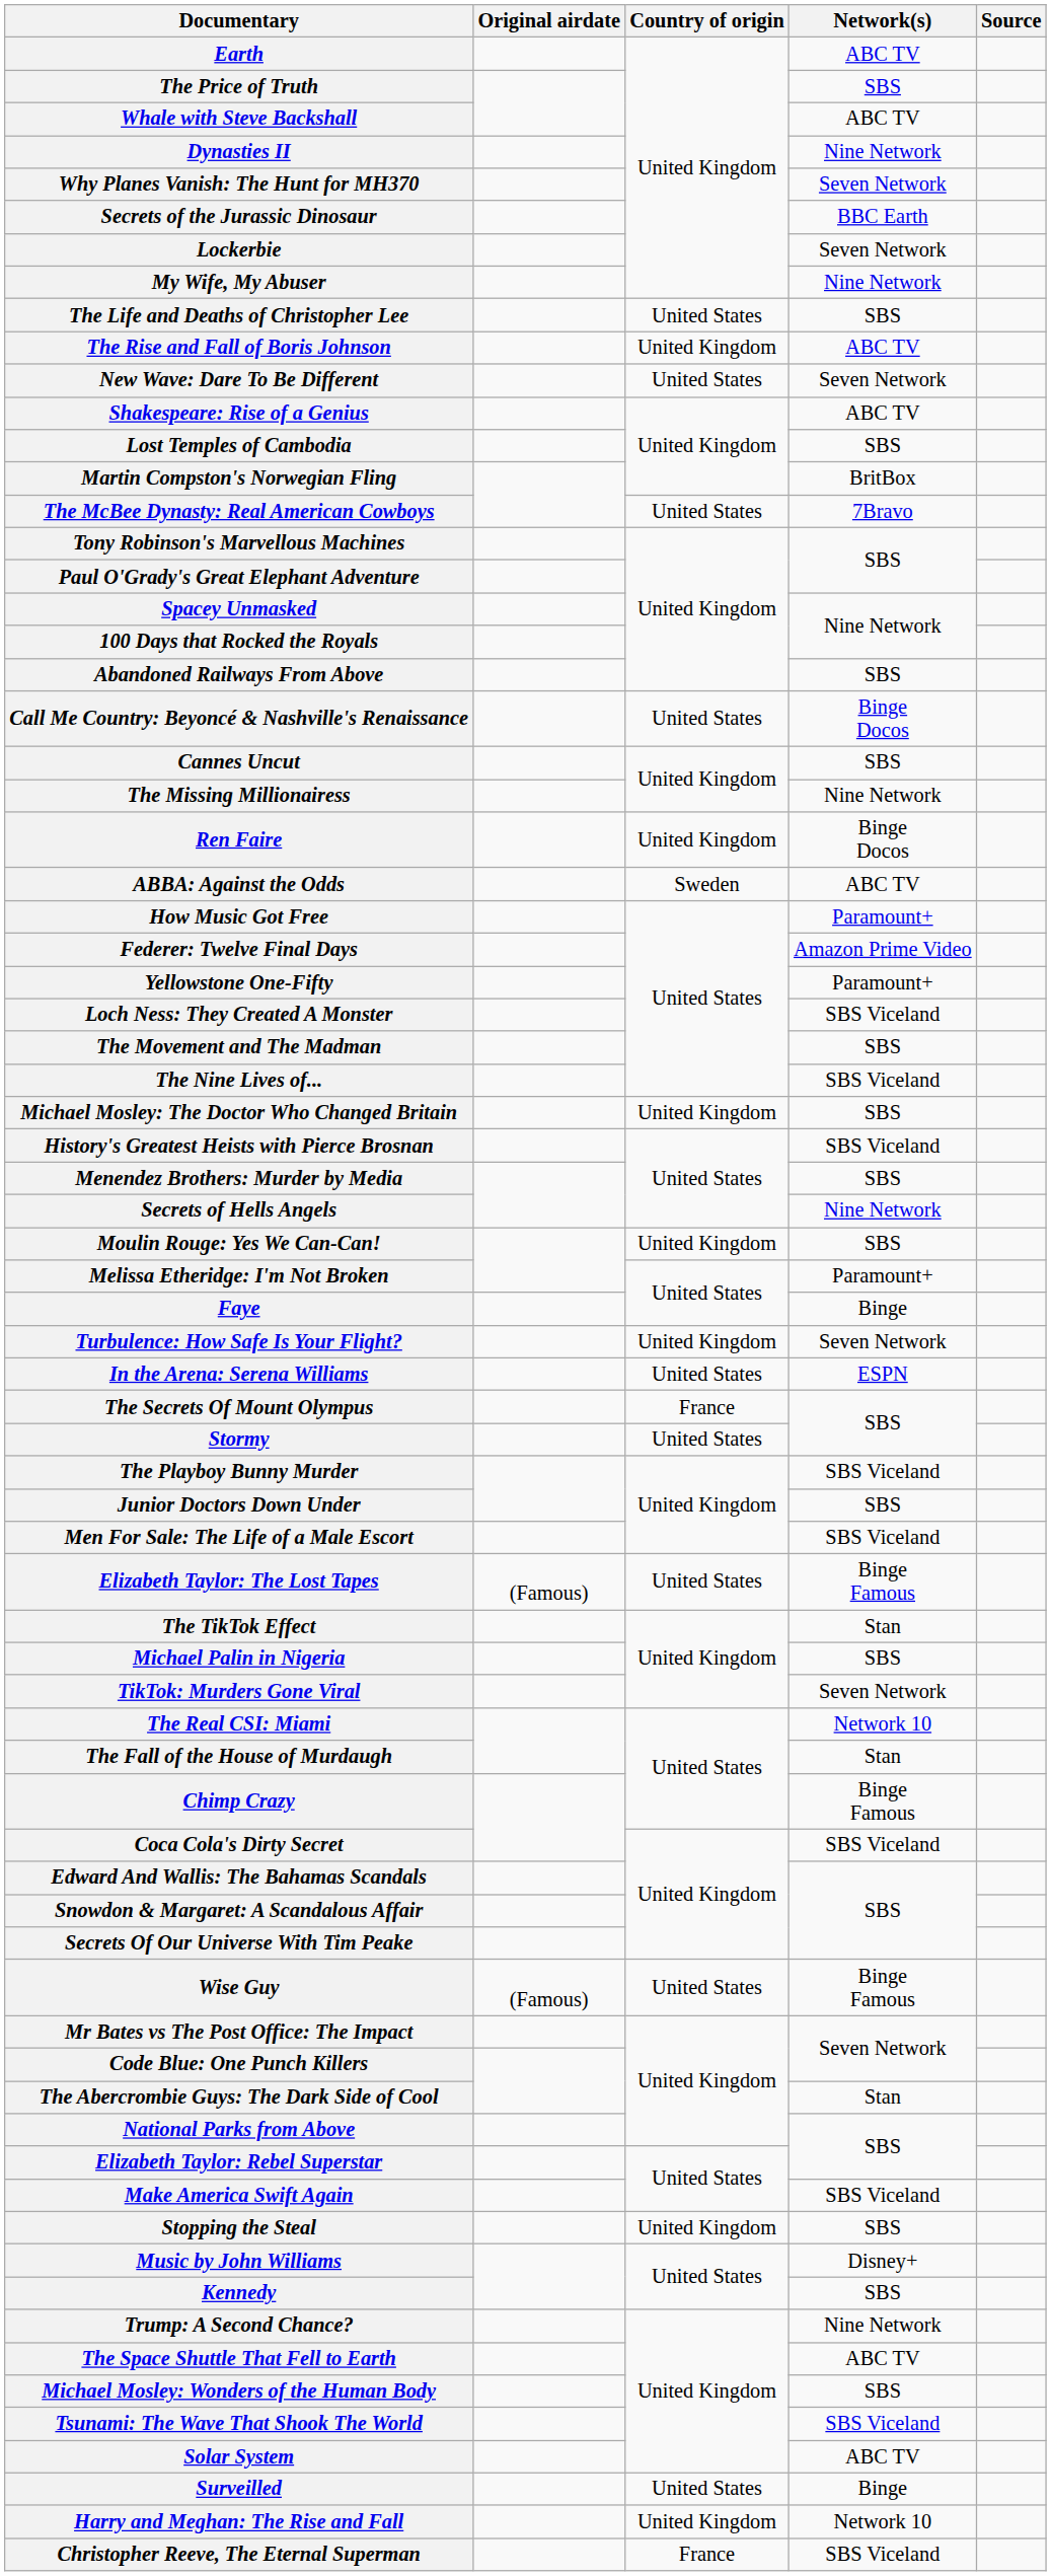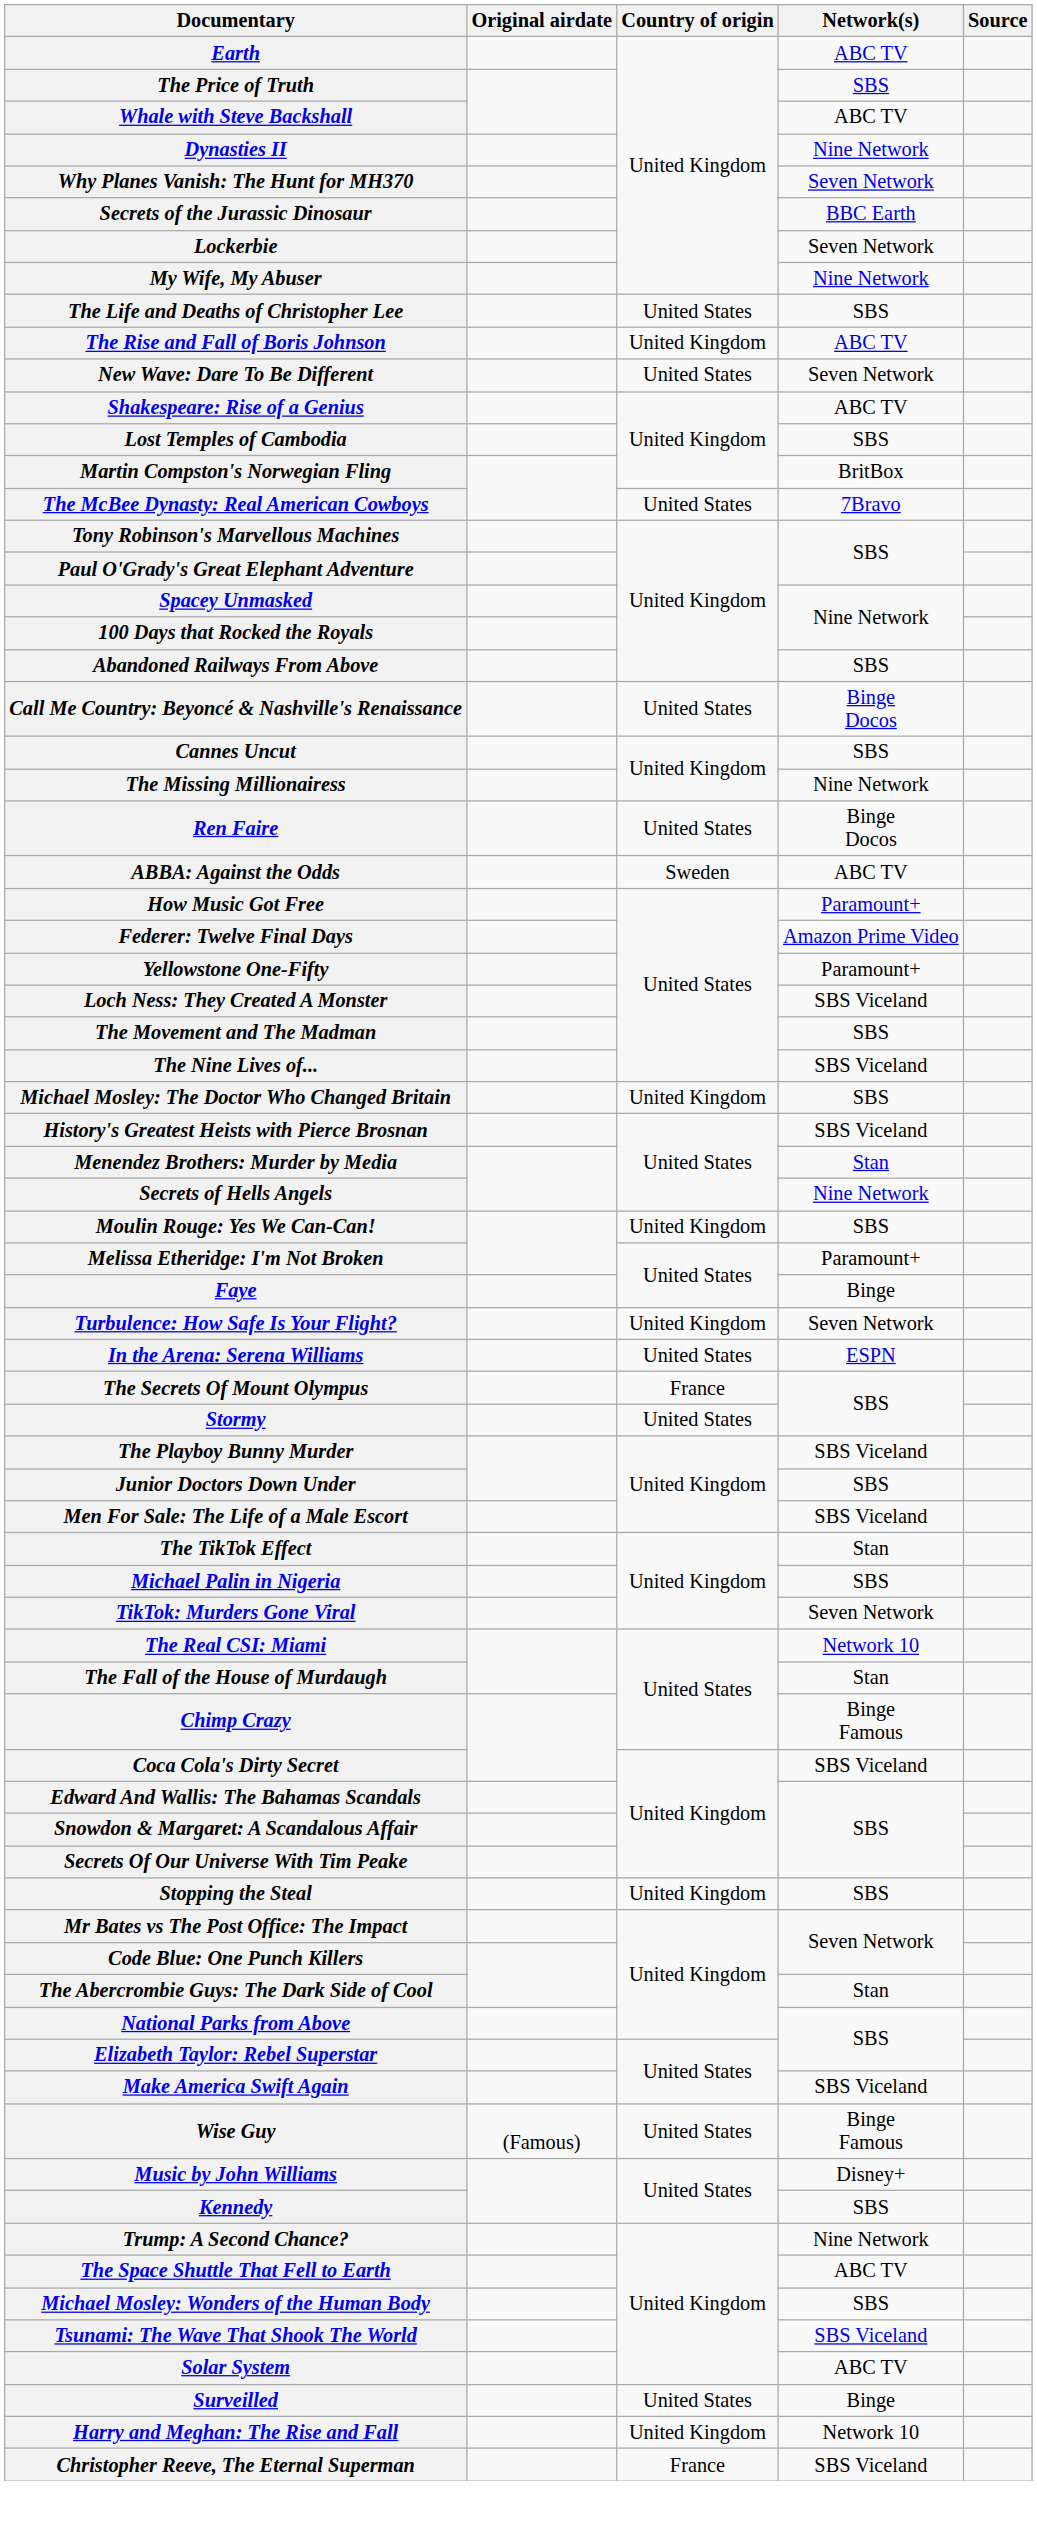 <table class="wikitable plainrowheaders sortable" style="text-align:center">
 <tr>
 <th scope="col">Documentary</th>
 <th scope="col">Original airdate</th>
 <th scope="col">Country of origin</th>
 <th scope="col">Network(s)</th>
 <th scope="col" class="unsortable">Source</th>
 </tr>
 <tr>
 <th scope="row"><a href='#'><em>Earth</em></a></th>
 <td></td>
 <td rowspan=8>United Kingdom</td>
 <td><a href='#'>ABC TV</a></td>
 <td></td>
 </tr>
 <tr>
 <th scope="row"><em>The Price of Truth</em></th>
 <td rowspan=2></td>
 <td><a href='#'>SBS</a></td>
 <td></td>
 </tr>
 <tr>
 <th scope="row"><em><a href='#'>Whale with Steve Backshall</a></em></th>
 <td>ABC TV</td>
 <td></td>
 </tr>
 <tr>
 <th scope="row"><em><a href='#'>Dynasties II</a></em></th>
 <td></td>
 <td><a href='#'>Nine Network</a></td>
 <td></td>
 </tr>
 <tr>
 <th scope="row"><em>Why Planes Vanish: The Hunt for MH370</em></th>
 <td></td>
 <td><a href='#'>Seven Network</a></td>
 <td></td>
 </tr>
 <tr>
 <th scope="row"><em>Secrets of the Jurassic Dinosaur</em></th>
 <td></td>
 <td><a href='#'>BBC Earth</a></td>
 <td></td>
 </tr>
 <tr>
 <th scope="row"><em>Lockerbie</em></th>
 <td></td>
 <td>Seven Network</td>
 <td></td>
 </tr>
 <tr>
 <th scope="row"><em>My Wife, My Abuser</em></th>
 <td></td>
 <td><a href='#'>Nine Network</a></td>
 <td></td>
 </tr>
 <tr>
 <th scope="row"><em>The Life and Deaths of Christopher Lee</em></th>
 <td></td>
 <td>United States</td>
 <td>SBS</td>
 <td></td>
 </tr>
 <tr>
 <th scope="row"><em><a href='#'>The Rise and Fall of Boris Johnson</a></em></th>
 <td></td>
 <td>United Kingdom</td>
 <td><a href='#'>ABC TV</a></td>
 <td></td>
 </tr>
 <tr>
 <th scope="row"><em>New Wave: Dare To Be Different</em></th>
 <td></td>
 <td>United States</td>
 <td>Seven Network</td>
 <td></td>
 </tr>
 <tr>
 <th scope="row"><em><a href='#'>Shakespeare: Rise of a Genius</a></em></th>
 <td></td>
 <td rowspan=3>United Kingdom</td>
 <td>ABC TV</td>
 <td></td>
 </tr>
 <tr>
 <th scope="row"><em>Lost Temples of Cambodia</em></th>
 <td></td>
 <td>SBS</td>
 <td></td>
 </tr>
 <tr>
 <th scope="row"><em>Martin Compston's Norwegian Fling</em></th>
 <td rowspan=2></td>
 <td>BritBox</td>
 <td></td>
 </tr>
 <tr>
 <th scope="row"><em><a href='#'>The McBee Dynasty: Real American Cowboys</a></em></th>
 <td>United States</td>
 <td><a href='#'>7Bravo</a></td>
 <td></td>
 </tr>
 <tr>
 <th scope="row"><em>Tony Robinson's Marvellous Machines</em></th>
 <td></td>
 <td rowspan=5>United Kingdom</td>
 <td rowspan=2>SBS</td>
 <td></td>
 </tr>
 <tr>
 <th scope="row"><em>Paul O'Grady's Great Elephant Adventure</em></th>
 <td></td>
 <td></td>
 </tr>
 <tr>
 <th scope="row"><em><a href='#'>Spacey Unmasked</a></em></th>
 <td></td>
 <td rowspan=2>Nine Network</td>
 <td></td>
 </tr>
 <tr>
 <th scope="row"><em>100 Days that Rocked the Royals</em></th>
 <td></td>
 <td></td>
 </tr>
 <tr>
 <th scope="row"><em>Abandoned Railways From Above</em></th>
 <td></td>
 <td>SBS</td>
 <td></td>
 </tr>
 <tr>
 <th scope="row"><em>Call Me Country: Beyoncé & Nashville's Renaissance</em></th>
 <td></td>
 <td>United States</td>
 <td><a href='#'>Binge</a><br><a href='#'>Docos</a></td>
 <td></td>
 </tr>
 <tr>
 <th scope="row"><em>Cannes Uncut</em></th>
 <td></td>
 <td rowspan=2>United Kingdom</td>
 <td>SBS</td>
 <td></td>
 </tr>
 <tr>
 <th scope="row"><em>The Missing Millionairess</em></th>
 <td></td>
 <td>Nine Network</td>
 <td></td>
 </tr>
 <tr>
 <th scope="row"><em><a href='#'>Ren Faire</a></em></th>
 <td></td>
-<td>United Kingdom</td>
+<td>United States</td>
 <td>Binge<br>Docos</td>
 <td></td>
 </tr>
 <tr>
 <th scope="row"><em>ABBA: Against the Odds</em></th>
 <td></td>
 <td>Sweden</td>
 <td>ABC TV</td>
 <td></td>
 </tr>
 <tr>
 <th scope="row"><em>How Music Got Free</em></th>
 <td></td>
 <td rowspan=6>United States</td>
 <td><a href='#'>Paramount+</a></td>
 <td></td>
 </tr>
 <tr>
 <th scope="row"><em>Federer: Twelve Final Days</em></th>
 <td></td>
 <td><a href='#'>Amazon Prime Video</a></td>
 <td></td>
 </tr>
 <tr>
 <th scope="row"><em>Yellowstone One-Fifty</em></th>
 <td></td>
 <td>Paramount+</td>
 <td></td>
 </tr>
 <tr>
 <th scope="row"><em>Loch Ness: They Created A Monster</em></th>
 <td></td>
 <td>SBS Viceland</td>
 <td></td>
 </tr>
 <tr>
 <th scope="row"><em>The Movement and The Madman</em></th>
 <td></td>
 <td>SBS</td>
 <td></td>
 </tr>
 <tr>
 <th scope="row"><em>The Nine Lives of...</em></th>
 <td></td>
 <td>SBS Viceland</td>
 <td></td>
 </tr>
 <tr>
 <th scope="row"><em>Michael Mosley: The Doctor Who Changed Britain</em></th>
 <td></td>
 <td>United Kingdom</td>
 <td>SBS</td>
 <td></td>
 </tr>
 <tr>
 <th scope="row"><em>History's Greatest Heists with Pierce Brosnan</em></th>
 <td></td>
 <td rowspan=3>United States</td>
 <td>SBS Viceland</td>
 <td></td>
 </tr>
 <tr>
 <th scope="row"><em>Menendez Brothers: Murder by Media</em></th>
 <td rowspan=2></td>
-<td>SBS</td>
+<td><a href='#'>Stan</a></td>
 <td></td>
 </tr>
 <tr>
 <th scope="row"><em>Secrets of Hells Angels</em></th>
 <td><a href='#'>Nine Network</a></td>
 <td></td>
 </tr>
 <tr>
 <th scope="row"><em>Moulin Rouge: Yes We Can-Can!</em></th>
 <td rowspan=2></td>
 <td>United Kingdom</td>
 <td>SBS</td>
 <td></td>
 </tr>
 <tr>
 <th scope="row"><em>Melissa Etheridge: I'm Not Broken</em></th>
 <td rowspan=2>United States</td>
 <td>Paramount+</td>
 <td></td>
 </tr>
 <tr>
 <th scope="row"><em><a href='#'>Faye</a></em></th>
 <td></td>
 <td>Binge</td>
 <td></td>
 </tr>
 <tr>
 <th scope="row"><em><a href='#'>Turbulence: How Safe Is Your Flight?</a></em></th>
 <td></td>
 <td>United Kingdom</td>
 <td>Seven Network</td>
 <td></td>
 </tr>
 <tr>
 <th scope="row"><em><a href='#'>In the Arena: Serena Williams</a></em></th>
 <td></td>
 <td>United States</td>
 <td><a href='#'>ESPN</a></td>
 <td></td>
 </tr>
 <tr>
 <th scope="row"><em>The Secrets Of Mount Olympus</em></th>
 <td></td>
 <td>France</td>
 <td rowspan=2>SBS</td>
 <td></td>
 </tr>
 <tr>
 <th scope="row"><em><a href='#'>Stormy</a></em></th>
 <td></td>
 <td>United States</td>
 <td></td>
 </tr>
 <tr>
 <th scope="row"><em>The Playboy Bunny Murder</em></th>
 <td rowspan=2></td>
 <td rowspan=3>United Kingdom</td>
 <td>SBS Viceland</td>
 <td></td>
 </tr>
 <tr>
 <th scope="row"><em>Junior Doctors Down Under</em></th>
 <td>SBS</td>
 <td></td>
 </tr>
 <tr>
 <th scope="row"><em>Men For Sale: The Life of a Male Escort</em></th>
 <td></td>
 <td>SBS Viceland</td>
 <td></td>
 </tr>
 <tr>
-<th scope="row"><em><a href='#'>Elizabeth Taylor: The Lost Tapes</a></em></th>
-<td><br> (Famous)</td>
-<td>United States</td>
-<td>Binge<br><a href='#'>Famous</a></td>
-<td></td>
-</tr>
-<tr>
 <th scope="row"><em>The TikTok Effect</em></th>
 <td></td>
 <td rowspan=3>United Kingdom</td>
 <td>Stan</td>
 <td></td>
 </tr>
 <tr>
 <th scope="row"><em><a href='#'>Michael Palin in Nigeria</a></em></th>
 <td></td>
 <td>SBS</td>
 <td></td>
 </tr>
 <tr>
 <th scope="row"><em><a href='#'>TikTok: Murders Gone Viral</a></em></th>
 <td></td>
 <td>Seven Network</td>
 <td></td>
 </tr>
 <tr>
 <th scope="row"><em><a href='#'>The Real CSI: Miami</a></em></th>
 <td rowspan=2></td>
 <td rowspan=3>United States</td>
 <td><a href='#'>Network 10</a></td>
 <td></td>
 </tr>
 <tr>
 <th scope="row"><em>The Fall of the House of Murdaugh</em></th>
 <td>Stan</td>
 <td></td>
 </tr>
 <tr>
 <th scope="row"><em><a href='#'>Chimp Crazy</a></em></th>
 <td rowspan=2></td>
 <td>Binge<br>Famous</td>
 <td></td>
 </tr>
 <tr>
 <th scope="row"><em>Coca Cola's Dirty Secret</em></th>
 <td rowspan=4>United Kingdom</td>
 <td>SBS Viceland</td>
 <td></td>
 </tr>
 <tr>
 <th scope="row"><em>Edward And Wallis: The Bahamas Scandals</em></th>
 <td></td>
 <td rowspan=3>SBS</td>
 <td></td>
 </tr>
 <tr>
 <th scope="row"><em>Snowdon & Margaret: A Scandalous Affair</em></th>
 <td></td>
 <td></td>
 </tr>
 <tr>
 <th scope="row"><em>Secrets Of Our Universe With Tim Peake</em></th>
 <td></td>
 <td></td>
 </tr>
 <tr>
-<th scope="row"><em>Wise Guy</em></th>
-<td><br> (Famous)</td>
-<td>United States</td>
-<td>Binge<br>Famous</td>
+<th scope="row"><em>Stopping the Steal</em></th>
+<td></td>
+<td>United Kingdom</td>
+<td>SBS</td>
 <td></td>
 </tr>
 <tr>
 <th scope="row"><em>Mr Bates vs The Post Office: The Impact</em></th>
 <td></td>
 <td rowspan=4>United Kingdom</td>
 <td rowspan=2>Seven Network</td>
 <td></td>
 </tr>
 <tr>
 <th scope="row"><em>Code Blue: One Punch Killers</em></th>
 <td rowspan=2></td>
 <td></td>
 </tr>
 <tr>
 <th scope="row"><em>The Abercrombie Guys: The Dark Side of Cool</em></th>
 <td>Stan</td>
 <td></td>
 </tr>
 <tr>
 <th scope="row"><em><a href='#'>National Parks from Above</a></em></th>
 <td></td>
 <td rowspan=2>SBS</td>
 <td></td>
 </tr>
 <tr>
 <th scope="row"><em><a href='#'>Elizabeth Taylor: Rebel Superstar</a></em></th>
 <td></td>
 <td rowspan=2>United States</td>
 <td></td>
 </tr>
 <tr>
 <th scope="row"><em><a href='#'>Make America Swift Again</a></em></th>
 <td></td>
 <td>SBS Viceland</td>
 <td></td>
 </tr>
 <tr>
-<th scope="row"><em>Stopping the Steal</em></th>
-<td></td>
-<td>United Kingdom</td>
-<td>SBS</td>
+<th scope="row"><em>Wise Guy</em></th>
+<td><br> (Famous)</td>
+<td>United States</td>
+<td>Binge<br>Famous</td>
 <td></td>
 </tr>
 <tr>
 <th scope="row"><em><a href='#'>Music by John Williams</a></em></th>
 <td rowspan=2></td>
 <td rowspan=2>United States</td>
 <td>Disney+</td>
 <td></td>
 </tr>
 <tr>
 <th scope="row"><em><a href='#'>Kennedy</a></em></th>
 <td>SBS</td>
 <td></td>
 </tr>
 <tr>
 <th scope="row"><em>Trump: A Second Chance?</em></th>
 <td></td>
 <td rowspan=5>United Kingdom</td>
 <td>Nine Network</td>
 <td></td>
 </tr>
 <tr>
 <th scope="row"><em><a href='#'>The Space Shuttle That Fell to Earth</a></em></th>
 <td></td>
 <td>ABC TV</td>
 <td></td>
 </tr>
 <tr>
 <th scope="row"><em><a href='#'>Michael Mosley: Wonders of the Human Body</a></em></th>
 <td></td>
 <td>SBS</td>
 <td></td>
 </tr>
 <tr>
 <th scope="row"><em><a href='#'>Tsunami: The Wave That Shook The World</a></em></th>
 <td></td>
 <td><a href='#'>SBS Viceland</a></td>
 <td></td>
 </tr>
 <tr>
 <th scope="row"><em><a href='#'>Solar System</a></em></th>
 <td></td>
 <td>ABC TV</td>
 <td></td>
 </tr>
 <tr>
 <th scope="row"><em><a href='#'>Surveilled</a></em></th>
 <td></td>
 <td>United States</td>
 <td>Binge</td>
 <td></td>
 </tr>
 <tr>
 <th scope="row"><em><a href='#'>Harry and Meghan: The Rise and Fall</a></em></th>
 <td></td>
 <td>United Kingdom</td>
 <td>Network 10</td>
 <td></td>
 </tr>
 <tr>
 <th scope="row"><em>Christopher Reeve, The Eternal Superman</em></th>
 <td></td>
 <td>France</td>
 <td>SBS Viceland</td>
 <td></td>
 </tr>
 </table>
